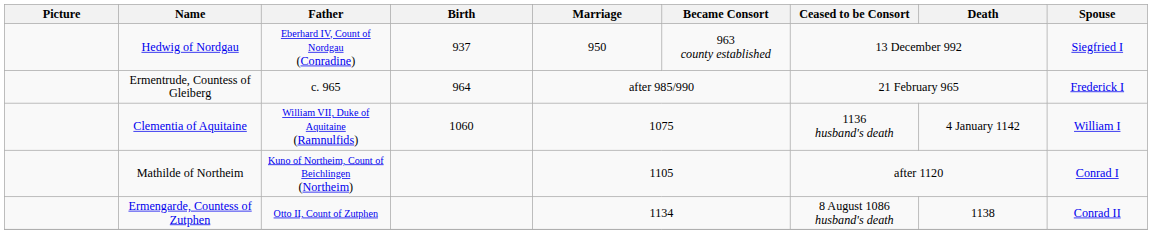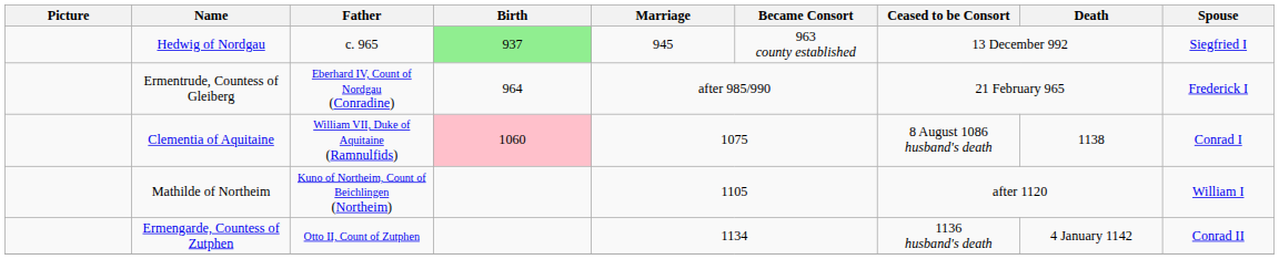 <table width=95% class="wikitable">
 <tr>
 <th width = "8%">Picture</th>
 <th width = "10%">Name</th>
 <th width = "9%">Father</th>
 <th width = "10%">Birth</th>
 <th width = "9%">Marriage</th>
 <th width = "9%">Became Consort</th>
 <th width = "9%">Ceased to be Consort</th>
 <th width = "9%">Death</th>
 <th width = "7%">Spouse</th>
 </tr>
 <tr>
 <td align="center"></td>
 <td align="center"><a href='#'>Hedwig of Nordgau</a></td>
-<td align="center"><small><a href='#'>Eberhard IV, Count of Nordgau</a></small><br>(<a href='#'>Conradine</a>)</td>
-<td align="center">937</td>
-<td align="center">950</td>
+<td align="center">c. 965</td>
+<td align="center" style="background: lightgreen;">937</td>
+<td align="center">945</td>
 <td align="center">963<br><em>county established</em></td>
 <td align="center" colspan="2">13 December 992</td>
 <td align="center"><a href='#'>Siegfried I</a></td>
 </tr>
 <tr>
 <td align="center"></td>
 <td align="center">Ermentrude, Countess of Gleiberg</td>
-<td align="center">c. 965</td>
+<td align="center"><small><a href='#'>Eberhard IV, Count of Nordgau</a></small><br>(<a href='#'>Conradine</a>)</td>
 <td align="center">964</td>
 <td align="center" colspan="2">after 985/990</td>
 <td align="center" colspan="2">21 February 965</td>
 <td align="center"><a href='#'>Frederick I</a></td>
 </tr>
 <tr>
 <td align="center"></td>
 <td align="center"><a href='#'>Clementia of Aquitaine</a></td>
 <td align="center"><small><a href='#'>William VII, Duke of Aquitaine</a></small><br>(<a href='#'>Ramnulfids</a>)</td>
-<td align="center">1060</td>
+<td align="center" style="background: pink;">1060</td>
 <td align="center" colspan="2">1075</td>
-<td align="center">1136<br><em>husband's death</em></td>
-<td align="center">4 January 1142</td>
-<td align="center"><a href='#'>William I</a></td>
+<td align="center">8 August 1086<br><em>husband's death</em></td>
+<td align="center">1138</td>
+<td align="center"><a href='#'>Conrad I</a></td>
 </tr>
 <tr>
 <td align="center"></td>
 <td align="center">Mathilde of Northeim</td>
 <td align="center"><small><a href='#'>Kuno of Northeim, Count of Beichlingen</a></small><br>(<a href='#'>Northeim</a>)</td>
 <td align="center"></td>
 <td align="center" colspan="2">1105</td>
 <td align="center" colspan="2">after 1120</td>
-<td align="center"><a href='#'>Conrad I</a></td>
+<td align="center"><a href='#'>William I</a></td>
 </tr>
 <tr>
 <td align="center"></td>
 <td align="center"><a href='#'>Ermengarde, Countess of Zutphen</a></td>
 <td align="center"><small><a href='#'>Otto II, Count of Zutphen</a></small></td>
 <td align="center"></td>
 <td align="center" colspan="2">1134</td>
-<td align="center">8 August 1086<br><em>husband's death</em></td>
-<td align="center">1138</td>
+<td align="center">1136<br><em>husband's death</em></td>
+<td align="center">4 January 1142</td>
 <td align="center"><a href='#'>Conrad II</a></td>
 </tr>
 <tr>
 </tr>
 </table>
